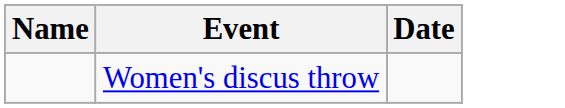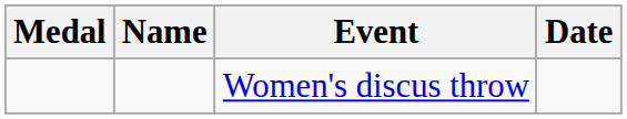 <table class="wikitable sortable" style="font-size:100%">
 <tr>
+<th>Medal</th>
 <th>Name</th>
 <th>Event</th>
 <th>Date</th>
 </tr>
 <tr>
 <td></td>
+<td></td>
 <td><a href='#'>Women's discus throw</a></td>
 <td></td>
 </tr>
 </table>
